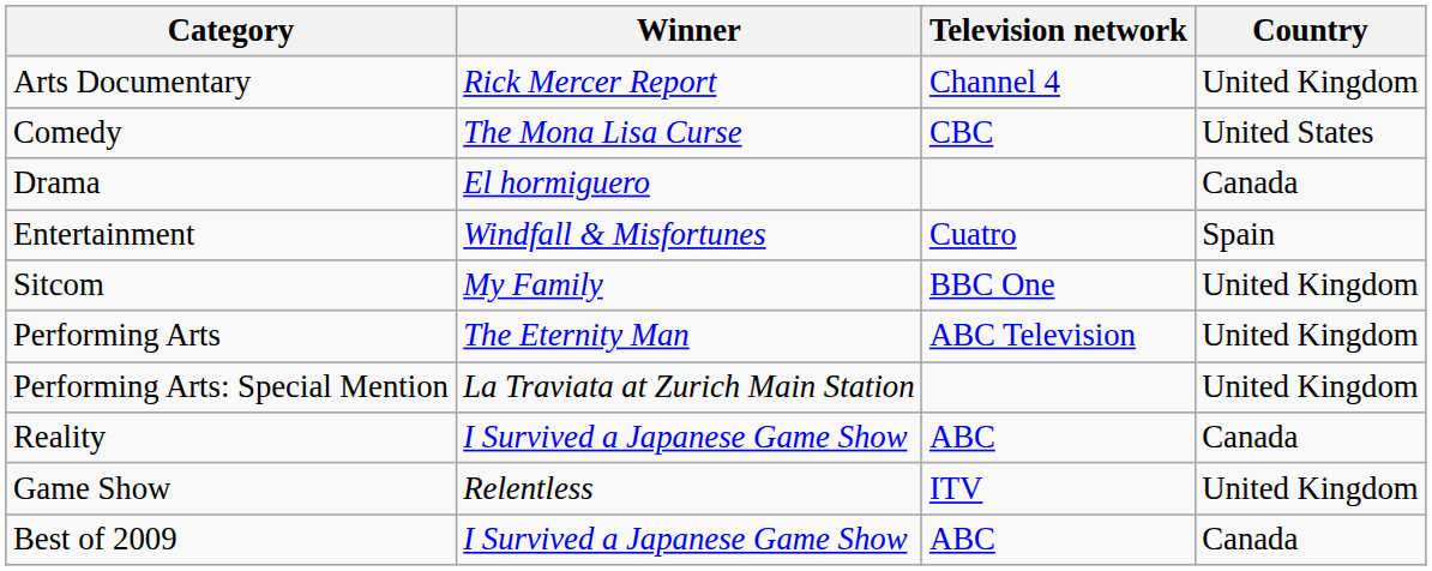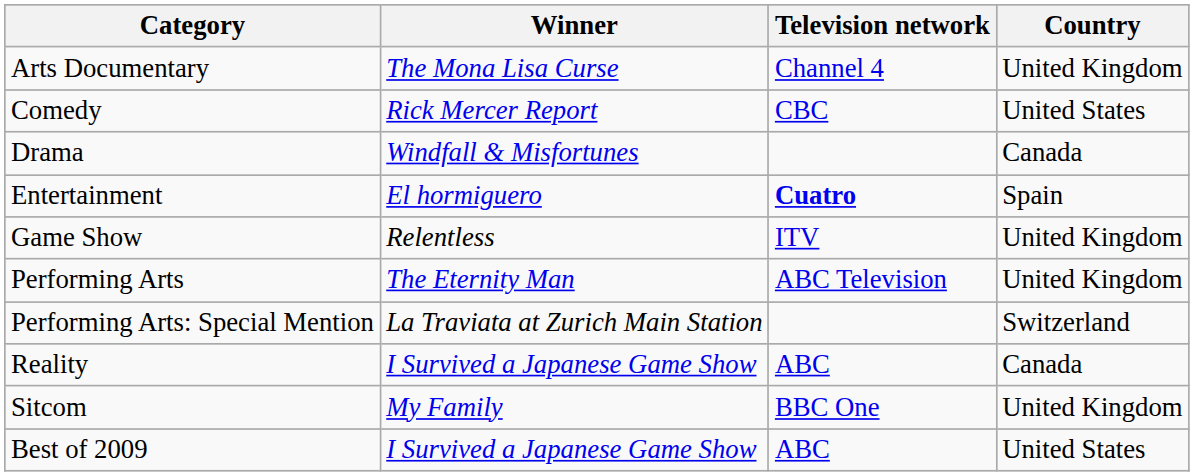 <table class="wikitable">
 <tr>
 <th>Category</th>
 <th>Winner</th>
 <th>Television network</th>
 <th>Country</th>
 </tr>
 <tr>
 <td>Arts Documentary</td>
-<td><em><a href='#'>Rick Mercer Report</a></em></td>
+<td><em><a href='#'>The Mona Lisa Curse</a></em></td>
 <td><a href='#'>Channel 4</a></td>
 <td>United Kingdom</td>
 </tr>
 <tr>
 <td>Comedy</td>
-<td><em><a href='#'>The Mona Lisa Curse</a></em></td>
+<td><em><a href='#'>Rick Mercer Report</a></em></td>
 <td><a href='#'>CBC</a></td>
 <td>United States</td>
 </tr>
 <tr>
 <td>Drama</td>
-<td><em><a href='#'>El hormiguero</a></em></td>
+<td><em><a href='#'>Windfall & Misfortunes</a></em></td>
 <td></td>
 <td>Canada</td>
 </tr>
 <tr>
 <td>Entertainment</td>
-<td><em><a href='#'>Windfall & Misfortunes</a></em></td>
-<td><a href='#'>Cuatro</a></td>
+<td><em><a href='#'>El hormiguero</a></em></td>
+<td><strong><a href='#'>Cuatro</a></strong></td>
 <td>Spain</td>
 </tr>
 <tr>
-<td>Sitcom</td>
-<td><em><a href='#'>My Family</a></em></td>
-<td><a href='#'>BBC One</a></td>
+<td>Game Show</td>
+<td><em>Relentless</em></td>
+<td><a href='#'>ITV</a></td>
 <td>United Kingdom</td>
 </tr>
 <tr>
 <td>Performing Arts</td>
 <td><em><a href='#'>The Eternity Man</a></em></td>
 <td><a href='#'>ABC Television</a></td>
 <td>United Kingdom</td>
 </tr>
 <tr>
 <td>Performing Arts: Special Mention</td>
 <td><em>La Traviata at Zurich Main Station</em></td>
 <td></td>
-<td>United Kingdom</td>
+<td>Switzerland</td>
 </tr>
 <tr>
 <td>Reality</td>
 <td><em><a href='#'>I Survived a Japanese Game Show</a></em></td>
 <td><a href='#'>ABC</a></td>
 <td>Canada</td>
 </tr>
 <tr>
-<td>Game Show</td>
-<td><em>Relentless</em></td>
-<td><a href='#'>ITV</a></td>
+<td>Sitcom</td>
+<td><em><a href='#'>My Family</a></em></td>
+<td><a href='#'>BBC One</a></td>
 <td>United Kingdom</td>
 </tr>
 <tr>
 <td>Best of 2009</td>
 <td><em><a href='#'>I Survived a Japanese Game Show</a></em></td>
 <td><a href='#'>ABC</a></td>
-<td>Canada</td>
+<td>United States</td>
 </tr>
 </table>
